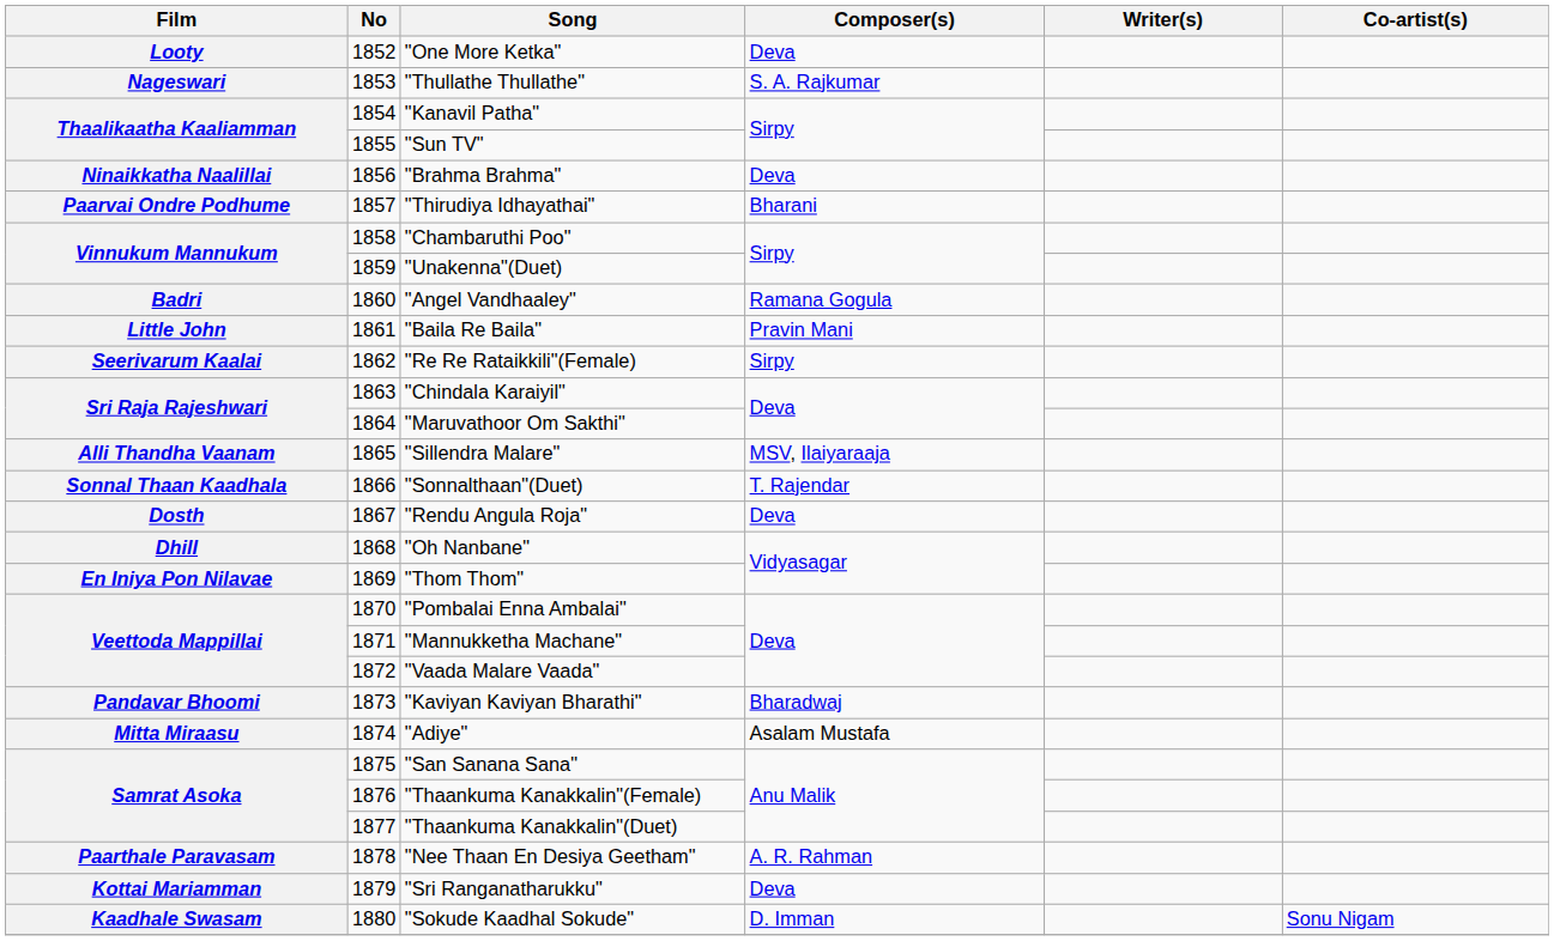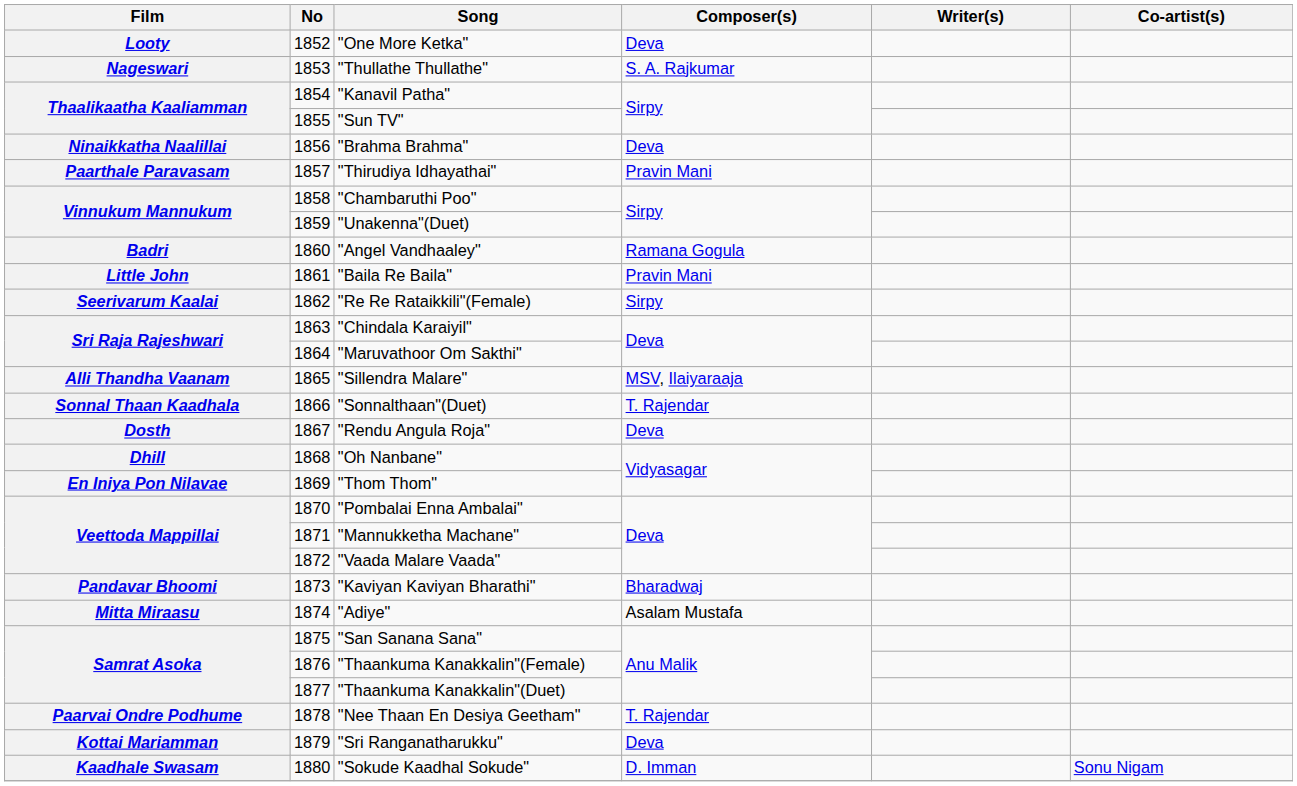 <table class="wikitable plainrowheaders" width="100%" textcolor:#000;">
 <tr>
 <th scope="col" width=23%><strong>Film</strong></th>
 <th><strong>No</strong></th>
 <th scope="col" width=23%><strong>Song</strong></th>
 <th scope="col" width=20%><strong>Composer(s)</strong></th>
 <th scope="col" width=16%><strong>Writer(s)</strong></th>
 <th scope="col" width=18%><strong>Co-artist(s)</strong></th>
 </tr>
 <tr>
 <th><em><a href='#'>Looty</a></em></th>
 <td>1852</td>
 <td>"One More Ketka"</td>
 <td><a href='#'>Deva</a></td>
 <td></td>
 <td></td>
 </tr>
 <tr>
 <th><em><a href='#'>Nageswari</a></em></th>
 <td>1853</td>
 <td>"Thullathe Thullathe"</td>
 <td><a href='#'>S. A. Rajkumar</a></td>
 <td></td>
 <td></td>
 </tr>
 <tr>
 <th rowspan="2"><em><a href='#'>Thaalikaatha Kaaliamman</a></em></th>
 <td>1854</td>
 <td>"Kanavil Patha"</td>
 <td rowspan="2"><a href='#'>Sirpy</a></td>
 <td></td>
 <td></td>
 </tr>
 <tr>
 <td>1855</td>
 <td>"Sun TV"</td>
 <td></td>
 <td></td>
 </tr>
 <tr>
 <th><em><a href='#'>Ninaikkatha Naalillai</a></em></th>
 <td>1856</td>
 <td>"Brahma Brahma"</td>
 <td><a href='#'>Deva</a></td>
 <td></td>
 <td></td>
 </tr>
 <tr>
-<th><em><a href='#'>Paarvai Ondre Podhume</a></em></th>
+<th><em><a href='#'>Paarthale Paravasam</a></em></th>
 <td>1857</td>
 <td>"Thirudiya Idhayathai"</td>
-<td><a href='#'>Bharani</a></td>
+<td><a href='#'>Pravin Mani</a></td>
 <td></td>
 <td></td>
 </tr>
 <tr>
 <th rowspan="2"><em><a href='#'>Vinnukum Mannukum</a></em></th>
 <td>1858</td>
 <td>"Chambaruthi Poo"</td>
 <td rowspan="2"><a href='#'>Sirpy</a></td>
 <td></td>
 <td></td>
 </tr>
 <tr>
 <td>1859</td>
 <td>"Unakenna"(Duet)</td>
 <td></td>
 <td></td>
 </tr>
 <tr>
 <th><em><a href='#'>Badri</a></em></th>
 <td>1860</td>
 <td>"Angel Vandhaaley"</td>
 <td><a href='#'>Ramana Gogula</a></td>
 <td></td>
 <td></td>
 </tr>
 <tr>
 <th><a href='#'><em>Little John</em></a></th>
 <td>1861</td>
 <td>"Baila Re Baila"</td>
 <td><a href='#'>Pravin Mani</a></td>
 <td></td>
 <td></td>
 </tr>
 <tr>
 <th><em><a href='#'>Seerivarum Kaalai</a></em></th>
 <td>1862</td>
 <td>"Re Re Rataikkili"(Female)</td>
 <td><a href='#'>Sirpy</a></td>
 <td></td>
 <td></td>
 </tr>
 <tr>
 <th rowspan="2"><em><a href='#'>Sri Raja Rajeshwari</a></em></th>
 <td>1863</td>
 <td>"Chindala Karaiyil"</td>
 <td rowspan="2"><a href='#'>Deva</a></td>
 <td></td>
 <td></td>
 </tr>
 <tr>
 <td>1864</td>
 <td>"Maruvathoor Om Sakthi"</td>
 <td></td>
 <td></td>
 </tr>
 <tr>
 <th><em><a href='#'>Alli Thandha Vaanam</a></em></th>
 <td>1865</td>
 <td>"Sillendra Malare"</td>
 <td><a href='#'>MSV</a>, <a href='#'>Ilaiyaraaja</a></td>
 <td></td>
 <td></td>
 </tr>
 <tr>
 <th><em><a href='#'>Sonnal Thaan Kaadhala</a></em></th>
 <td>1866</td>
 <td>"Sonnalthaan"(Duet)</td>
 <td><a href='#'>T. Rajendar</a></td>
 <td></td>
 <td></td>
 </tr>
 <tr>
 <th><em><a href='#'>Dosth</a></em></th>
 <td>1867</td>
 <td>"Rendu Angula Roja"</td>
 <td><a href='#'>Deva</a></td>
 <td></td>
 <td></td>
 </tr>
 <tr>
 <th><em><a href='#'>Dhill</a></em></th>
 <td>1868</td>
 <td>"Oh Nanbane"</td>
 <td rowspan="2"><a href='#'>Vidyasagar</a></td>
 <td></td>
 <td></td>
 </tr>
 <tr>
 <th><em><a href='#'>En Iniya Pon Nilavae</a></em></th>
 <td>1869</td>
 <td>"Thom Thom"</td>
 <td></td>
 <td></td>
 </tr>
 <tr>
 <th rowspan="3"><em><a href='#'>Veettoda Mappillai</a></em></th>
 <td>1870</td>
 <td>"Pombalai Enna Ambalai"</td>
 <td rowspan="3"><a href='#'>Deva</a></td>
 <td></td>
 <td></td>
 </tr>
 <tr>
 <td>1871</td>
 <td>"Mannukketha Machane"</td>
 <td></td>
 <td></td>
 </tr>
 <tr>
 <td>1872</td>
 <td>"Vaada Malare Vaada"</td>
 <td></td>
 <td></td>
 </tr>
 <tr>
 <th><em><a href='#'>Pandavar Bhoomi</a></em></th>
 <td>1873</td>
 <td>"Kaviyan Kaviyan Bharathi"</td>
 <td><a href='#'>Bharadwaj</a></td>
 <td></td>
 <td></td>
 </tr>
 <tr>
 <th><em><a href='#'>Mitta Miraasu</a></em></th>
 <td>1874</td>
 <td>"Adiye"</td>
 <td>Asalam Mustafa</td>
 <td></td>
 <td></td>
 </tr>
 <tr>
 <th rowspan="3"><a href='#'><em>Samrat Asoka</em></a></th>
 <td>1875</td>
 <td>"San Sanana Sana"</td>
 <td rowspan="3"><a href='#'>Anu Malik</a></td>
 <td></td>
 <td></td>
 </tr>
 <tr>
 <td>1876</td>
 <td>"Thaankuma Kanakkalin"(Female)</td>
 <td></td>
 <td></td>
 </tr>
 <tr>
 <td>1877</td>
 <td>"Thaankuma Kanakkalin"(Duet)</td>
 <td></td>
 <td></td>
 </tr>
 <tr>
-<th><em><a href='#'>Paarthale Paravasam</a></em></th>
+<th><em><a href='#'>Paarvai Ondre Podhume</a></em></th>
 <td>1878</td>
 <td>"Nee Thaan En Desiya Geetham"</td>
-<td><a href='#'>A. R. Rahman</a></td>
+<td><a href='#'>T. Rajendar</a></td>
 <td></td>
 <td></td>
 </tr>
 <tr>
 <th><em><a href='#'>Kottai Mariamman</a></em></th>
 <td>1879</td>
 <td>"Sri Ranganatharukku"</td>
 <td><a href='#'>Deva</a></td>
 <td></td>
 <td></td>
 </tr>
 <tr>
 <th><a href='#'><em>Kaadhale Swasam</em></a></th>
 <td>1880</td>
 <td>"Sokude Kaadhal Sokude"</td>
 <td><a href='#'>D. Imman</a></td>
 <td></td>
 <td><a href='#'>Sonu Nigam</a></td>
 </tr>
 <tr>
 </tr>
 </table>
